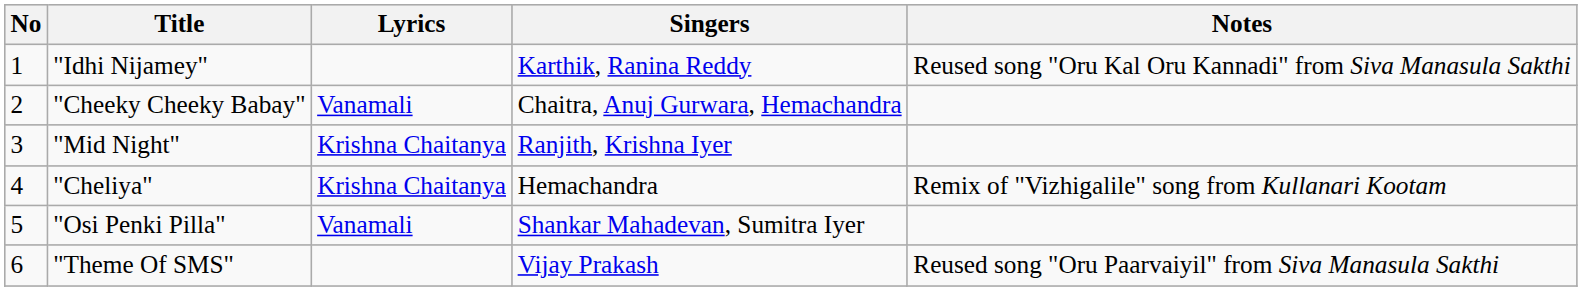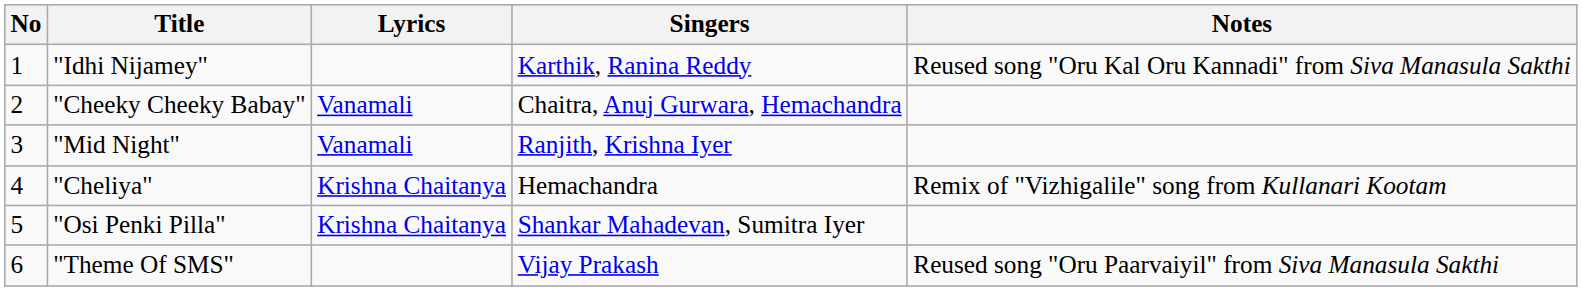 <table class="wikitable">
 <tr>
 <th>No</th>
 <th>Title</th>
 <th>Lyrics</th>
 <th>Singers</th>
 <th>Notes</th>
 </tr>
 <tr>
 <td>1</td>
 <td>"Idhi Nijamey"</td>
 <td></td>
 <td><a href='#'>Karthik</a>, <a href='#'>Ranina Reddy</a></td>
 <td>Reused song "Oru Kal Oru Kannadi" from <em>Siva Manasula Sakthi</em></td>
 </tr>
 <tr>
 <td>2</td>
 <td>"Cheeky Cheeky Babay"</td>
 <td><a href='#'>Vanamali</a></td>
 <td>Chaitra, <a href='#'>Anuj Gurwara</a>, <a href='#'>Hemachandra</a></td>
 <td></td>
 </tr>
 <tr>
 <td>3</td>
 <td>"Mid Night"</td>
-<td><a href='#'>Krishna Chaitanya</a></td>
+<td><a href='#'>Vanamali</a></td>
 <td><a href='#'>Ranjith</a>, <a href='#'>Krishna Iyer</a></td>
 <td></td>
 </tr>
 <tr>
 <td>4</td>
 <td>"Cheliya"</td>
 <td><a href='#'>Krishna Chaitanya</a></td>
 <td>Hemachandra</td>
 <td>Remix of "Vizhigalile" song from <em>Kullanari Kootam</em></td>
 </tr>
 <tr>
 <td>5</td>
 <td>"Osi Penki Pilla"</td>
-<td><a href='#'>Vanamali</a></td>
+<td><a href='#'>Krishna Chaitanya</a></td>
 <td><a href='#'>Shankar Mahadevan</a>, Sumitra Iyer</td>
 <td></td>
 </tr>
 <tr>
 <td>6</td>
 <td>"Theme Of SMS"</td>
 <td></td>
 <td><a href='#'>Vijay Prakash</a></td>
 <td>Reused song "Oru Paarvaiyil" from <em>Siva Manasula Sakthi</em></td>
 </tr>
 </table>
